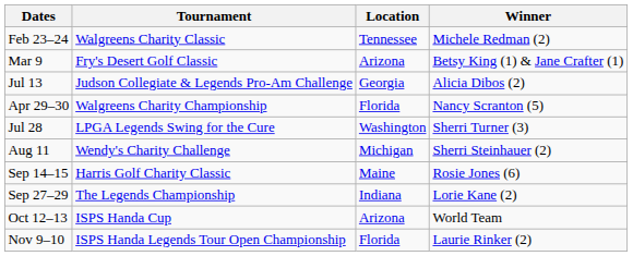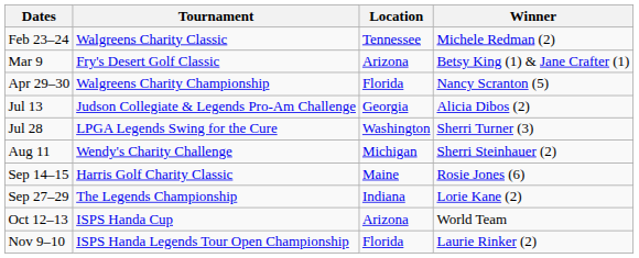 <table class="wikitable">
 <tr>
 <th>Dates</th>
 <th>Tournament</th>
 <th>Location</th>
 <th>Winner</th>
 </tr>
 <tr>
 <td>Feb 23–24</td>
 <td><a href='#'>Walgreens Charity Classic</a></td>
 <td><a href='#'>Tennessee</a></td>
 <td> <a href='#'>Michele Redman</a> (2)</td>
 </tr>
 <tr>
 <td>Mar 9</td>
 <td><a href='#'>Fry's Desert Golf Classic</a></td>
 <td><a href='#'>Arizona</a></td>
 <td> <a href='#'>Betsy King</a> (1) & <a href='#'>Jane Crafter</a> (1)</td>
 </tr>
 <tr>
+<td>Apr 29–30</td>
+<td><a href='#'>Walgreens Charity Championship</a></td>
+<td><a href='#'>Florida</a></td>
+<td> <a href='#'>Nancy Scranton</a> (5)</td>
+</tr>
+<tr>
 <td>Jul 13</td>
 <td><a href='#'>Judson Collegiate & Legends Pro-Am Challenge</a></td>
 <td><a href='#'>Georgia</a></td>
 <td> <a href='#'>Alicia Dibos</a> (2)</td>
-</tr>
-<tr>
-<td>Apr 29–30</td>
-<td><a href='#'>Walgreens Charity Championship</a></td>
-<td><a href='#'>Florida</a></td>
-<td> <a href='#'>Nancy Scranton</a> (5)</td>
 </tr>
 <tr>
 <td>Jul 28</td>
 <td><a href='#'>LPGA Legends Swing for the Cure</a></td>
 <td><a href='#'>Washington</a></td>
 <td> <a href='#'>Sherri Turner</a> (3)</td>
 </tr>
 <tr>
 <td>Aug 11</td>
 <td><a href='#'>Wendy's Charity Challenge</a></td>
 <td><a href='#'>Michigan</a></td>
 <td> <a href='#'>Sherri Steinhauer</a> (2)</td>
 </tr>
 <tr>
 <td>Sep 14–15</td>
 <td><a href='#'>Harris Golf Charity Classic</a></td>
 <td><a href='#'>Maine</a></td>
 <td> <a href='#'>Rosie Jones</a> (6)</td>
 </tr>
 <tr>
 <td>Sep 27–29</td>
 <td><a href='#'>The Legends Championship</a></td>
 <td><a href='#'>Indiana</a></td>
 <td> <a href='#'>Lorie Kane</a> (2)</td>
 </tr>
 <tr>
 <td>Oct 12–13</td>
 <td><a href='#'>ISPS Handa Cup</a></td>
 <td><a href='#'>Arizona</a></td>
 <td>World Team</td>
 </tr>
 <tr>
 <td>Nov 9–10</td>
 <td><a href='#'>ISPS Handa Legends Tour Open Championship</a></td>
 <td><a href='#'>Florida</a></td>
 <td> <a href='#'>Laurie Rinker</a> (2)</td>
 </tr>
 </table>
